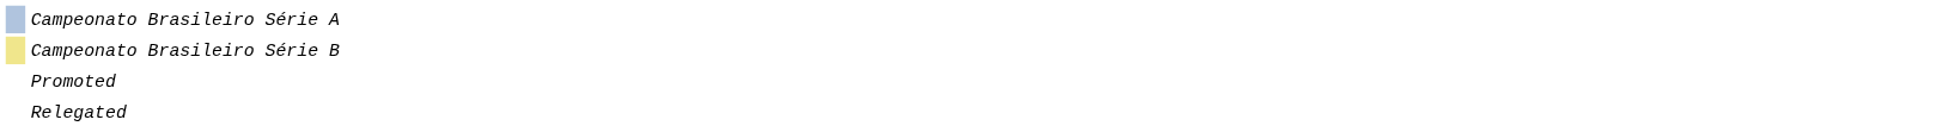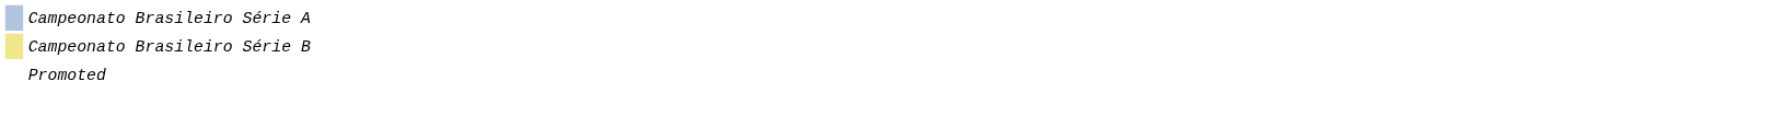 <table width=60%>
 <tr>
 <td style="background:#B0C4DE"></td>
 <td style="background:#ffffff"><small> <em>Campeonato Brasileiro Série A</em></small></td>
 </tr>
 <tr>
 <td style="background:#f0e68c"></td>
 <td style="background:#ffffff"><small> <em>Campeonato Brasileiro Série B</em></small></td>
 </tr>
 <tr>
 <td></td>
 <td><small> <em>Promoted</em></small></td>
 </tr>
-<tr>
-<td></td>
-<td><small> <em>Relegated</em></small></td>
-</tr>
 </table>
